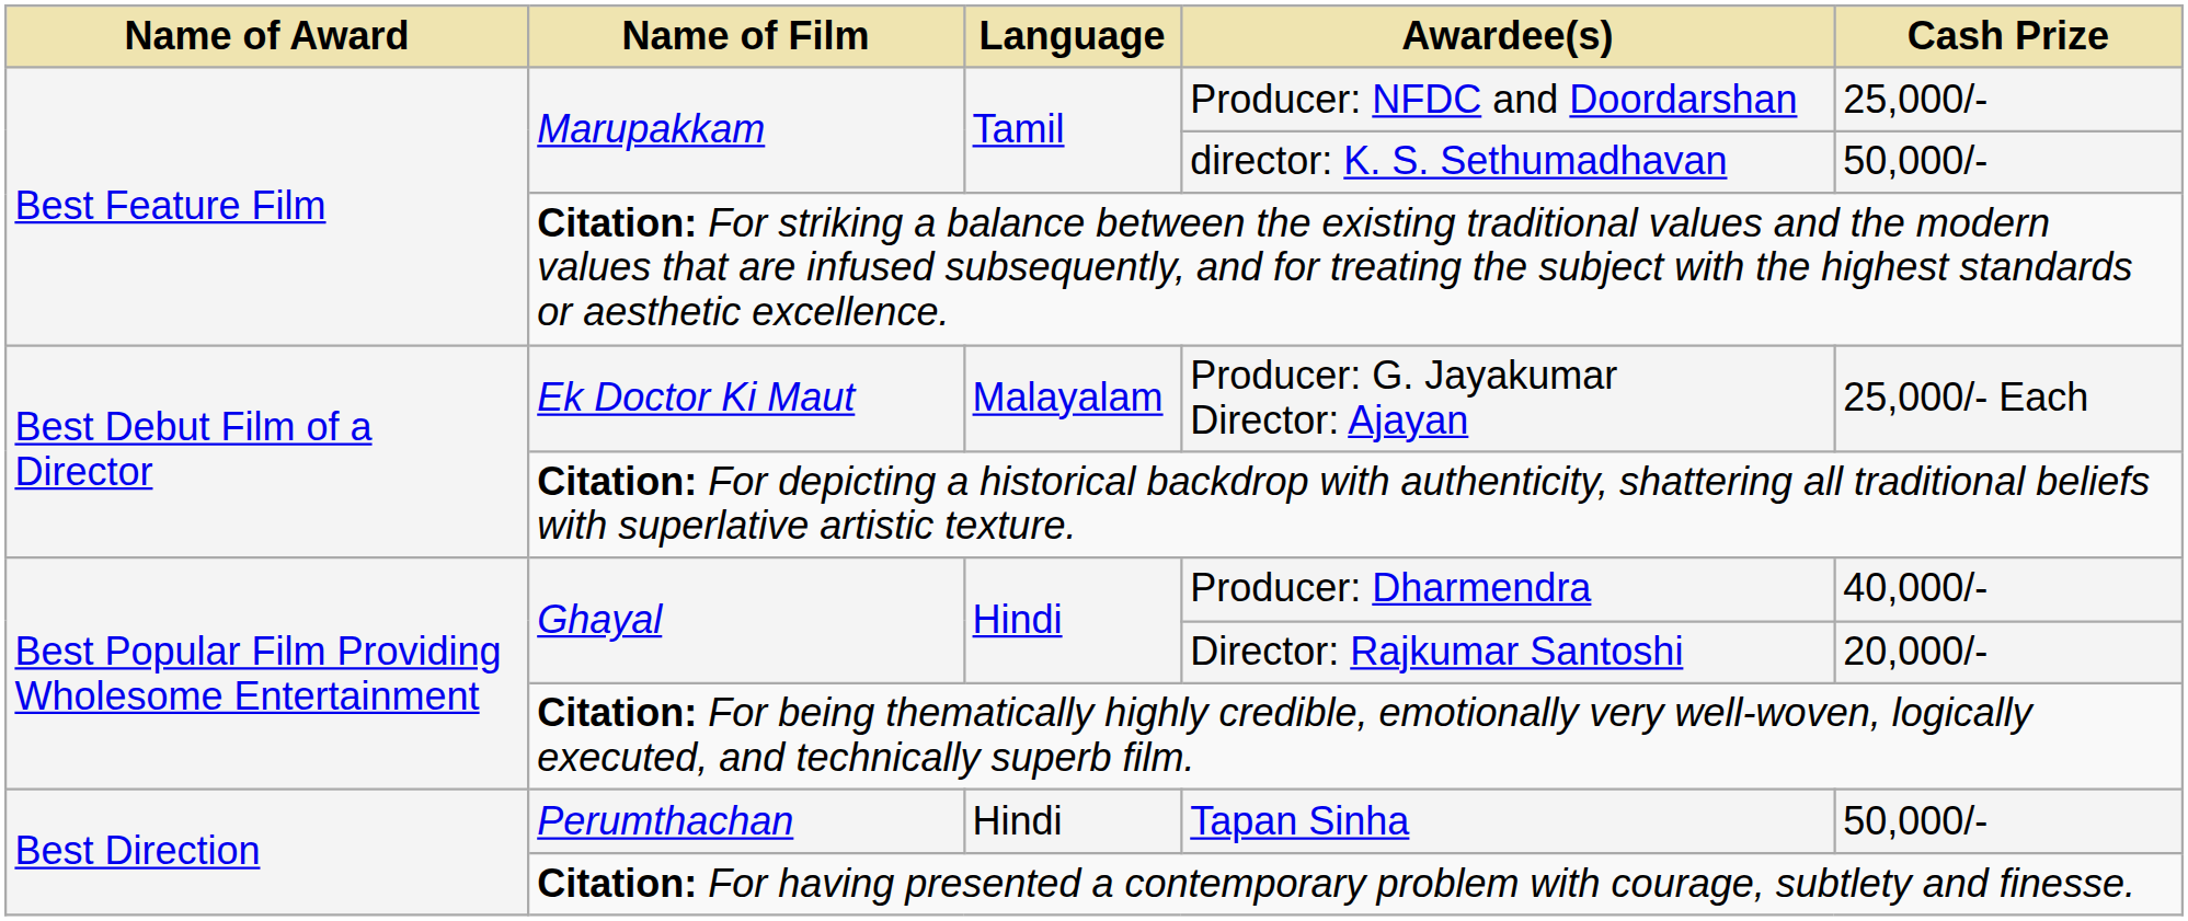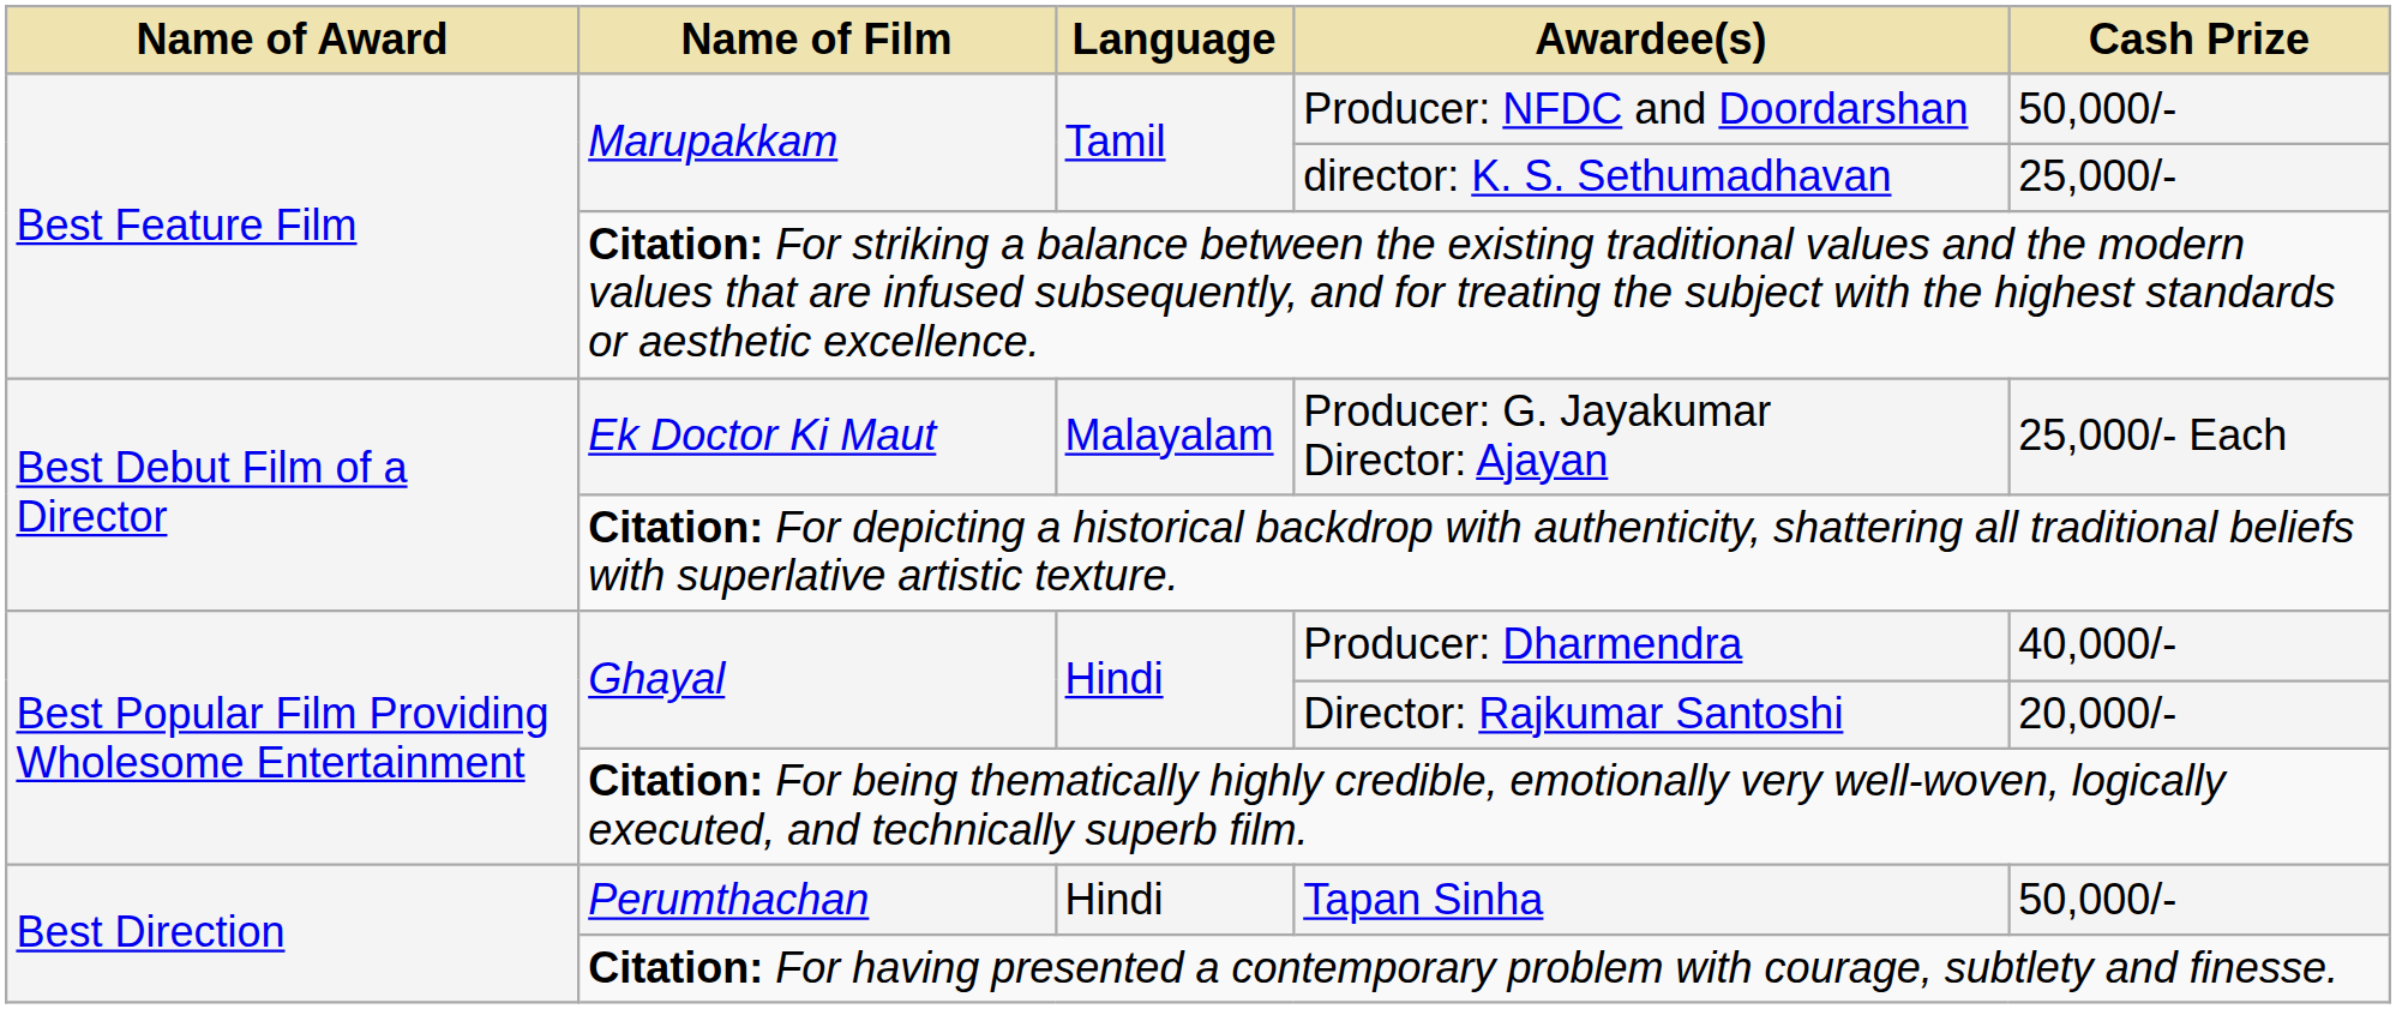 <table class="wikitable" style="width:100%;">
 <tr>
 <th style="background-color:#EFE4B0;width:24%;">Name of Award</th>
 <th style="background-color:#EFE4B0;width:20%;">Name of Film</th>
 <th style="background-color:#EFE4B0;width:10%;">Language</th>
 <th style="background-color:#EFE4B0;width:30%;">Awardee(s)</th>
 <th style="background-color:#EFE4B0;width:16%;">Cash Prize</th>
 </tr>
 <tr style="background-color:#F4F4F4">
 <td rowspan="3"><a href='#'>Best Feature Film</a></td>
 <td rowspan="2"><em><a href='#'>Marupakkam</a></em></td>
 <td rowspan="2"><a href='#'>Tamil</a></td>
 <td>Producer: <a href='#'>NFDC</a> and <a href='#'>Doordarshan</a></td>
-<td> 25,000/-</td>
+<td> 50,000/-</td>
 </tr>
 <tr style="background-color:#F4F4F4">
 <td>director: <a href='#'>K. S. Sethumadhavan</a></td>
-<td> 50,000/-</td>
+<td> 25,000/-</td>
 </tr>
 <tr style="background-color:#F9F9F9">
 <td colspan="4"><strong>Citation:</strong> <em>For striking a balance between the existing traditional values and the modern values that are infused subsequently, and for treating the subject with the highest standards or aesthetic excellence.</em></td>
 </tr>
 <tr style="background-color:#F4F4F4">
 <td rowspan="2"><a href='#'>Best Debut Film of a Director</a></td>
 <td><em><a href='#'>Ek Doctor Ki Maut</a></em></td>
 <td><a href='#'>Malayalam</a></td>
 <td>Producer: G. Jayakumar<br>Director: <a href='#'>Ajayan</a></td>
 <td> 25,000/- Each</td>
 </tr>
 <tr style="background-color:#F9F9F9">
 <td colspan="4"><strong>Citation:</strong> <em>For depicting a historical backdrop with authenticity, shattering all traditional beliefs with superlative artistic texture.</em></td>
 </tr>
 <tr style="background-color:#F4F4F4">
 <td rowspan="3"><a href='#'>Best Popular Film Providing Wholesome Entertainment</a></td>
 <td rowspan="2"><em><a href='#'>Ghayal</a></em></td>
 <td rowspan="2"><a href='#'>Hindi</a></td>
 <td>Producer: <a href='#'>Dharmendra</a></td>
 <td> 40,000/-</td>
 </tr>
 <tr style="background-color:#F4F4F4">
 <td>Director: <a href='#'>Rajkumar Santoshi</a></td>
 <td> 20,000/-</td>
 </tr>
 <tr style="background-color:#F9F9F9">
 <td colspan="4"><strong>Citation:</strong> <em>For being thematically highly credible, emotionally very well-woven, logically executed, and technically superb film.</em></td>
 </tr>
 <tr style="background-color:#F4F4F4">
 <td rowspan="2"><a href='#'>Best Direction</a></td>
 <td><em><a href='#'>Perumthachan</a></em></td>
 <td>Hindi</td>
 <td><a href='#'>Tapan Sinha</a></td>
 <td> 50,000/-</td>
 </tr>
 <tr style="background-color:#F9F9F9">
 <td colspan="4"><strong>Citation:</strong> <em>For having presented a contemporary problem with courage, subtlety and finesse.</em></td>
 </tr>
 </table>
